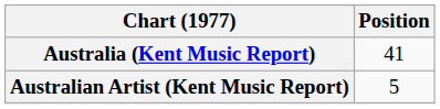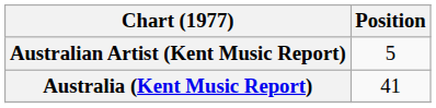 <table class="wikitable sortable plainrowheaders">
 <tr>
 <th scope="col">Chart (1977)</th>
 <th scope="col">Position</th>
 </tr>
 <tr>
+<th scope="row">Australian Artist (Kent Music Report)</th>
+<td style="text-align:center;">5</td>
+</tr>
+<tr>
 <th scope="row">Australia (<a href='#'>Kent Music Report</a>)</th>
 <td style="text-align:center;">41</td>
 </tr>
 <tr>
-<th scope="row">Australian Artist (Kent Music Report)</th>
-<td style="text-align:center;">5</td>
-</tr>
-<tr>
 </tr>
 </table>
